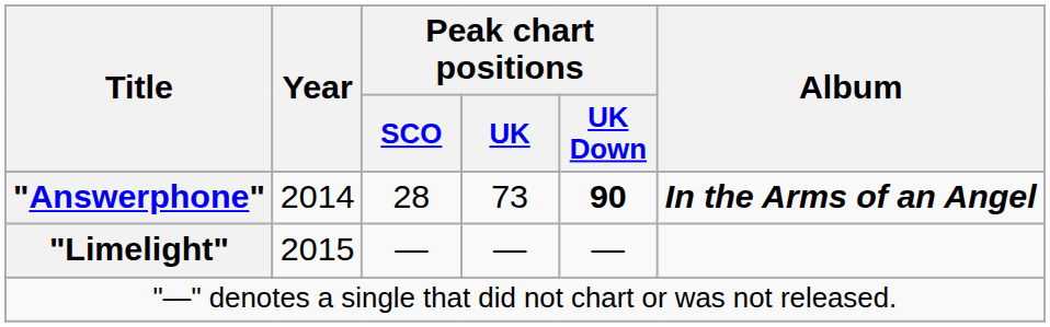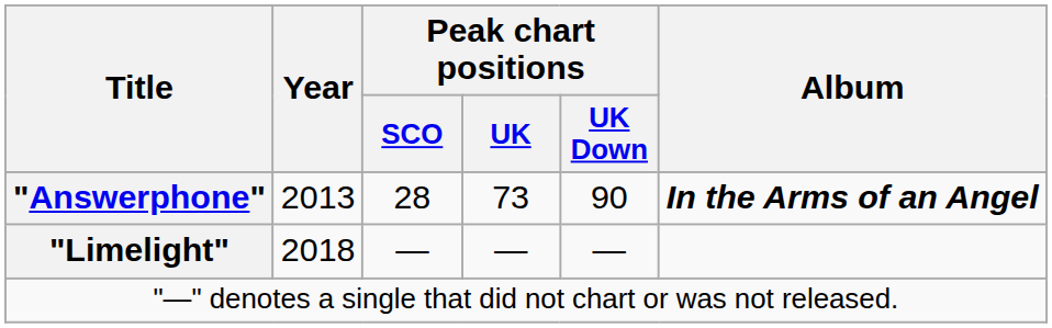 <table class="wikitable plainrowheaders" style="text-align:center;">
 <tr>
 <th scope="col" rowspan="2">Title</th>
 <th scope="col" rowspan="2">Year</th>
 <th scope="col" colspan="3">Peak chart positions</th>
 <th scope="col" rowspan="2">Album</th>
 </tr>
 <tr>
 <th scope="col" style="width:3em;font-size:85%;"><a href='#'>SCO</a><br></th>
 <th scope="col" style="width:3em;font-size:85%;"><a href='#'>UK</a><br></th>
 <th scope="col" style="width:3em;font-size:85%;"><a href='#'>UK Down</a><br></th>
 </tr>
 <tr>
 <th scope="row">"<a href='#'>Answerphone</a>"</th>
-<td>2014</td>
+<td>2013</td>
 <td>28</td>
 <td>73</td>
-<td><strong>90</strong></td>
+<td>90</td>
 <td><strong><em>In the Arms of an Angel</em></strong></td>
 </tr>
 <tr>
 <th scope="row">"Limelight"</th>
-<td>2015</td>
+<td>2018</td>
 <td>—</td>
 <td>—</td>
 <td>—</td>
 <td></td>
 </tr>
 <tr>
 <td colspan="22" style="text-align:center; font-size:85%;">"—" denotes a single that did not chart or was not released.</td>
 </tr>
 </table>
